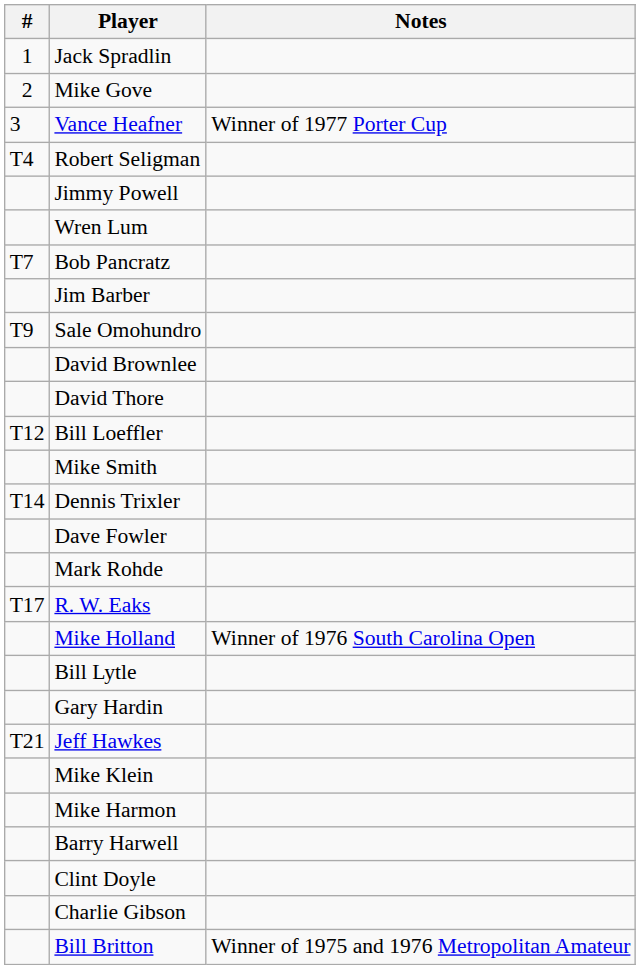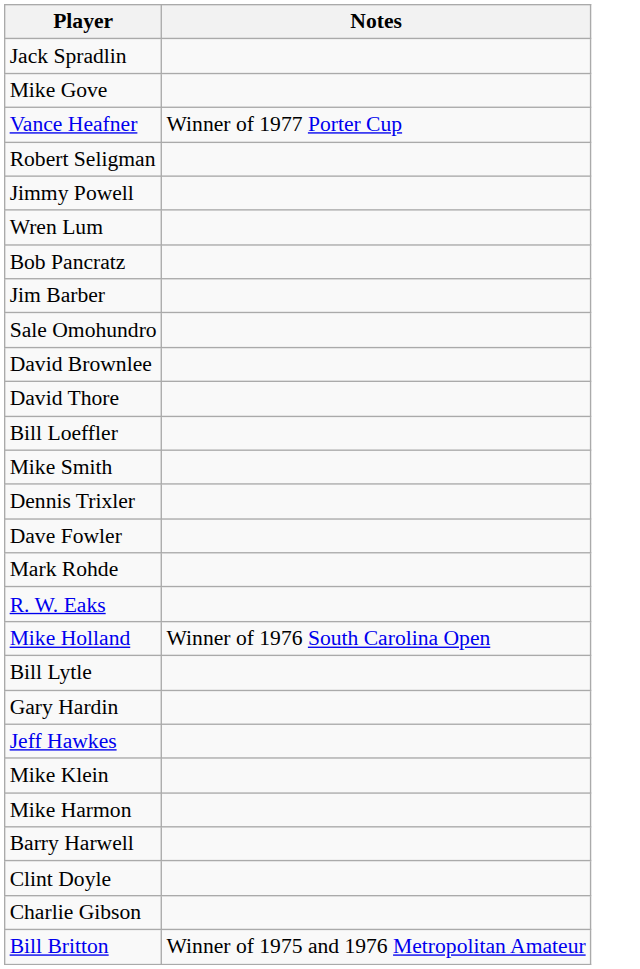 <table class="wikitable sortable">
 <tr>
-<th>#</th>
 <th>Player</th>
 <th>Notes</th>
 </tr>
 <tr>
-<td align="center">1</td>
 <td> Jack Spradlin</td>
 <td></td>
 </tr>
 <tr>
-<td align="center">2</td>
 <td> Mike Gove</td>
 <td></td>
 </tr>
 <tr>
-<td>3</td>
 <td> <a href='#'>Vance Heafner</a></td>
 <td>Winner of 1977 <a href='#'>Porter Cup</a></td>
 </tr>
 <tr>
-<td>T4</td>
 <td> Robert Seligman</td>
 <td></td>
 </tr>
 <tr>
-<td></td>
 <td> Jimmy Powell</td>
 <td></td>
 </tr>
 <tr>
-<td></td>
 <td> Wren Lum</td>
 <td></td>
 </tr>
 <tr>
-<td>T7</td>
 <td> Bob Pancratz</td>
 <td></td>
 </tr>
 <tr>
-<td></td>
 <td> Jim Barber</td>
 <td></td>
 </tr>
 <tr>
-<td>T9</td>
 <td> Sale Omohundro</td>
 <td></td>
 </tr>
 <tr>
-<td></td>
 <td> David Brownlee</td>
 <td></td>
 </tr>
 <tr>
-<td></td>
 <td> David Thore</td>
 <td></td>
 </tr>
 <tr>
-<td>T12</td>
 <td> Bill Loeffler</td>
 <td></td>
 </tr>
 <tr>
-<td></td>
 <td> Mike Smith</td>
 <td></td>
 </tr>
 <tr>
-<td>T14</td>
 <td> Dennis Trixler</td>
 <td></td>
 </tr>
 <tr>
-<td></td>
 <td> Dave Fowler</td>
 <td></td>
 </tr>
 <tr>
-<td></td>
 <td> Mark Rohde</td>
 <td></td>
 </tr>
 <tr>
-<td>T17</td>
 <td> <a href='#'>R. W. Eaks</a></td>
 <td></td>
 </tr>
 <tr>
-<td></td>
 <td> <a href='#'>Mike Holland</a></td>
 <td>Winner of 1976 <a href='#'>South Carolina Open</a></td>
 </tr>
 <tr>
-<td></td>
 <td> Bill Lytle</td>
 <td></td>
 </tr>
 <tr>
-<td></td>
 <td> Gary Hardin</td>
 <td></td>
 </tr>
 <tr>
-<td>T21</td>
 <td> <a href='#'>Jeff Hawkes</a></td>
 <td></td>
 </tr>
 <tr>
-<td></td>
 <td> Mike Klein</td>
 <td></td>
 </tr>
 <tr>
-<td></td>
 <td> Mike Harmon</td>
 <td></td>
 </tr>
 <tr>
-<td></td>
 <td> Barry Harwell</td>
 <td></td>
 </tr>
 <tr>
-<td></td>
 <td> Clint Doyle</td>
 <td></td>
 </tr>
 <tr>
-<td></td>
 <td> Charlie Gibson</td>
 <td></td>
 </tr>
 <tr>
-<td></td>
 <td> <a href='#'>Bill Britton</a></td>
 <td>Winner of 1975 and 1976 <a href='#'>Metropolitan Amateur</a></td>
 </tr>
 </table>
